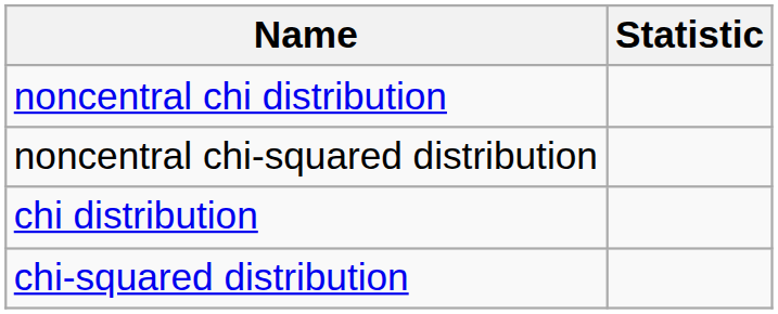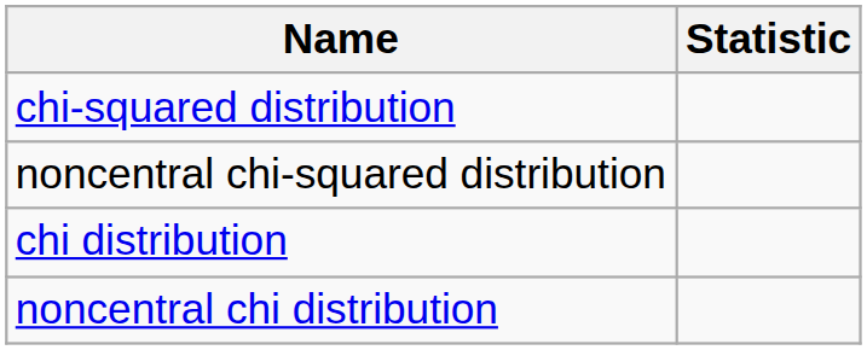 <table class="wikitable"  style="margin:1em auto;" align="center">
 <tr>
 <th>Name</th>
 <th>Statistic</th>
 </tr>
 <tr>
-<td><a href='#'>noncentral chi distribution</a></td>
+<td><a href='#'>chi-squared distribution</a></td>
 <td></td>
 </tr>
 <tr>
 <td>noncentral chi-squared distribution</td>
 <td></td>
 </tr>
 <tr>
 <td><a href='#'>chi distribution</a></td>
 <td></td>
 </tr>
 <tr>
-<td><a href='#'>chi-squared distribution</a></td>
+<td><a href='#'>noncentral chi distribution</a></td>
 <td></td>
 </tr>
 </table>
